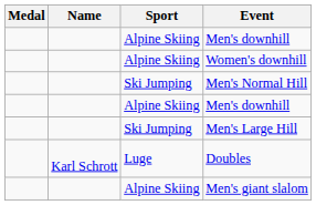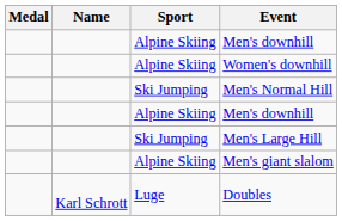 <table class="wikitable sortable" style="font-size:90%">
 <tr>
 <th>Medal</th>
 <th>Name</th>
 <th>Sport</th>
 <th>Event</th>
 </tr>
 <tr>
 <td></td>
 <td></td>
 <td><a href='#'>Alpine Skiing</a></td>
 <td><a href='#'>Men's downhill</a></td>
 </tr>
 <tr>
 <td></td>
 <td></td>
 <td><a href='#'>Alpine Skiing</a></td>
 <td><a href='#'>Women's downhill</a></td>
 </tr>
 <tr>
 <td></td>
 <td></td>
 <td><a href='#'>Ski Jumping</a></td>
 <td><a href='#'>Men's Normal Hill</a></td>
 </tr>
 <tr>
 <td></td>
 <td></td>
 <td><a href='#'>Alpine Skiing</a></td>
 <td><a href='#'>Men's downhill</a></td>
 </tr>
 <tr>
 <td></td>
 <td></td>
 <td><a href='#'>Ski Jumping</a></td>
 <td><a href='#'>Men's Large Hill</a></td>
 </tr>
 <tr>
 <td></td>
+<td></td>
+<td><a href='#'>Alpine Skiing</a></td>
+<td><a href='#'>Men's giant slalom</a></td>
+</tr>
+<tr>
+<td></td>
 <td> <br><a href='#'>Karl Schrott</a></td>
 <td><a href='#'>Luge</a></td>
 <td><a href='#'>Doubles</a></td>
 </tr>
-<tr>
-<td></td>
-<td></td>
-<td><a href='#'>Alpine Skiing</a></td>
-<td><a href='#'>Men's giant slalom</a></td>
-</tr>
 </table>
